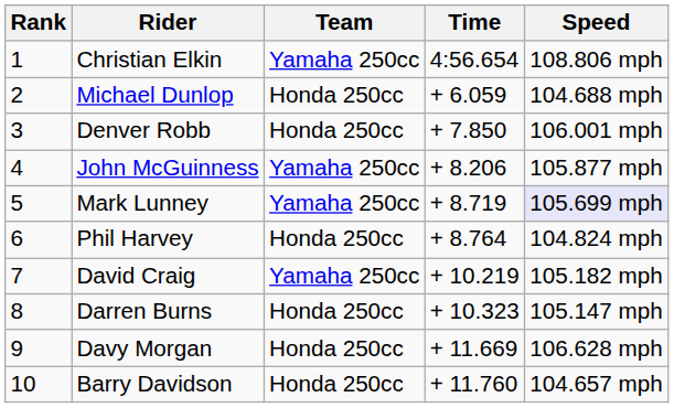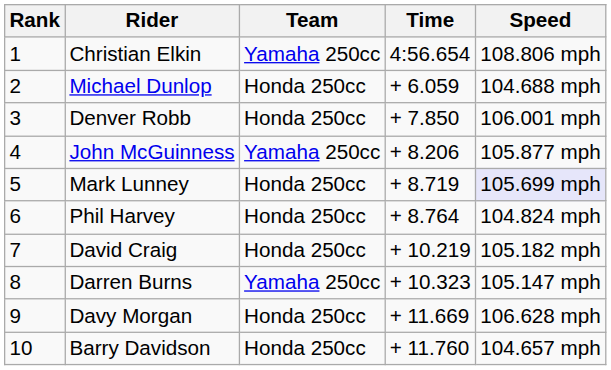 <table class="wikitable">
 <tr style="background:#efefef;">
 <th>Rank</th>
 <th>Rider</th>
 <th>Team</th>
 <th>Time</th>
 <th>Speed</th>
 </tr>
 <tr>
 <td>1</td>
 <td> Christian Elkin</td>
 <td><a href='#'>Yamaha</a> 250cc</td>
 <td>4:56.654</td>
 <td>108.806 mph</td>
 </tr>
 <tr>
 <td>2</td>
 <td> <a href='#'>Michael Dunlop</a></td>
 <td>Honda 250cc</td>
 <td>+ 6.059</td>
 <td>104.688 mph</td>
 </tr>
 <tr>
 <td>3</td>
 <td> Denver Robb</td>
 <td>Honda 250cc</td>
 <td>+ 7.850</td>
 <td>106.001 mph</td>
 </tr>
 <tr>
 <td>4</td>
 <td> <a href='#'>John McGuinness</a></td>
 <td><a href='#'>Yamaha</a> 250cc</td>
 <td>+ 8.206</td>
 <td>105.877 mph</td>
 </tr>
 <tr>
 <td>5</td>
 <td> Mark Lunney</td>
-<td><a href='#'>Yamaha</a> 250cc</td>
+<td>Honda 250cc</td>
 <td>+ 8.719</td>
 <td style="background: lavender;">105.699 mph</td>
 </tr>
 <tr>
 <td>6</td>
 <td> Phil Harvey</td>
 <td>Honda 250cc</td>
 <td>+ 8.764</td>
 <td>104.824 mph</td>
 </tr>
 <tr>
 <td>7</td>
 <td> David Craig</td>
-<td><a href='#'>Yamaha</a> 250cc</td>
+<td>Honda 250cc</td>
 <td>+ 10.219</td>
 <td>105.182 mph</td>
 </tr>
 <tr>
 <td>8</td>
 <td> Darren Burns</td>
-<td>Honda 250cc</td>
+<td><a href='#'>Yamaha</a> 250cc</td>
 <td>+ 10.323</td>
 <td>105.147 mph</td>
 </tr>
 <tr>
 <td>9</td>
 <td> Davy Morgan</td>
 <td>Honda 250cc</td>
 <td>+ 11.669</td>
 <td>106.628 mph</td>
 </tr>
 <tr>
 <td>10</td>
 <td> Barry Davidson</td>
 <td>Honda 250cc</td>
 <td>+ 11.760</td>
 <td>104.657 mph</td>
 </tr>
 </table>
